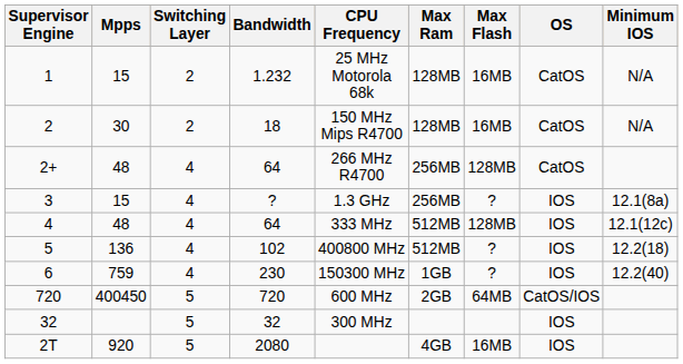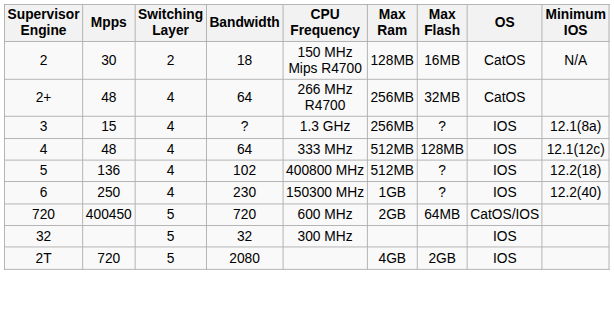 <table class="wikitable" style="text-align: center">
 <tr ---- bgcolor="#FFDEAD">
 <th>Supervisor Engine</th>
 <th>Mpps</th>
 <th>Switching Layer</th>
 <th>Bandwidth</th>
 <th>CPU Frequency</th>
 <th>Max Ram</th>
 <th>Max Flash</th>
 <th>OS</th>
 <th>Minimum IOS</th>
-</tr>
-<tr>
-<td>1</td>
-<td>15</td>
-<td>2</td>
-<td>1.232</td>
-<td>25 MHz Motorola 68k</td>
-<td>128MB</td>
-<td>16MB</td>
-<td>CatOS</td>
-<td>N/A</td>
 </tr>
 <tr>
 <td>2</td>
 <td>30</td>
 <td>2</td>
 <td>18</td>
 <td>150 MHz Mips R4700</td>
 <td>128MB</td>
 <td>16MB</td>
 <td>CatOS</td>
 <td>N/A</td>
 </tr>
 <tr>
 <td>2+</td>
 <td>48</td>
 <td>4</td>
 <td>64</td>
 <td>266 MHz R4700</td>
 <td>256MB</td>
-<td>128MB</td>
+<td>32MB</td>
 <td>CatOS</td>
 <td></td>
 </tr>
 <tr>
 <td>3</td>
 <td>15</td>
 <td>4</td>
 <td>?</td>
 <td>1.3 GHz</td>
 <td>256MB</td>
 <td>?</td>
 <td>IOS</td>
 <td>12.1(8a)</td>
 </tr>
 <tr>
 <td>4</td>
 <td>48</td>
 <td>4</td>
 <td>64</td>
 <td>333 MHz</td>
 <td>512MB</td>
 <td>128MB</td>
 <td>IOS</td>
 <td>12.1(12c)</td>
 </tr>
 <tr>
 <td>5</td>
 <td>136</td>
 <td>4</td>
 <td>102</td>
 <td>400800 MHz</td>
 <td>512MB</td>
 <td>?</td>
 <td>IOS</td>
 <td>12.2(18)</td>
 </tr>
 <tr>
 <td>6</td>
-<td>759</td>
+<td>250</td>
 <td>4</td>
 <td>230</td>
 <td>150300 MHz</td>
 <td>1GB</td>
 <td>?</td>
 <td>IOS</td>
 <td>12.2(40)</td>
 </tr>
 <tr>
 <td>720</td>
 <td>400450</td>
 <td>5</td>
 <td>720</td>
 <td>600 MHz</td>
 <td>2GB</td>
 <td>64MB</td>
 <td>CatOS/IOS</td>
 <td></td>
 </tr>
 <tr>
 <td>32</td>
 <td></td>
 <td>5</td>
 <td>32</td>
 <td>300 MHz</td>
 <td></td>
 <td></td>
 <td>IOS</td>
 <td></td>
 </tr>
 <tr>
 <td>2T</td>
-<td>920</td>
+<td>720</td>
 <td>5</td>
 <td>2080</td>
 <td></td>
 <td>4GB</td>
-<td>16MB</td>
+<td>2GB</td>
 <td>IOS</td>
 <td></td>
 </tr>
 </table>
